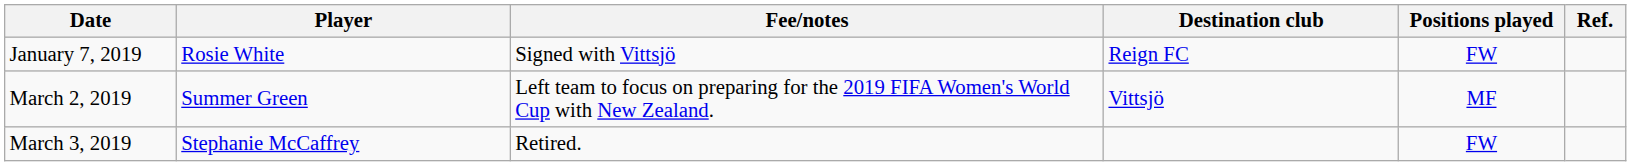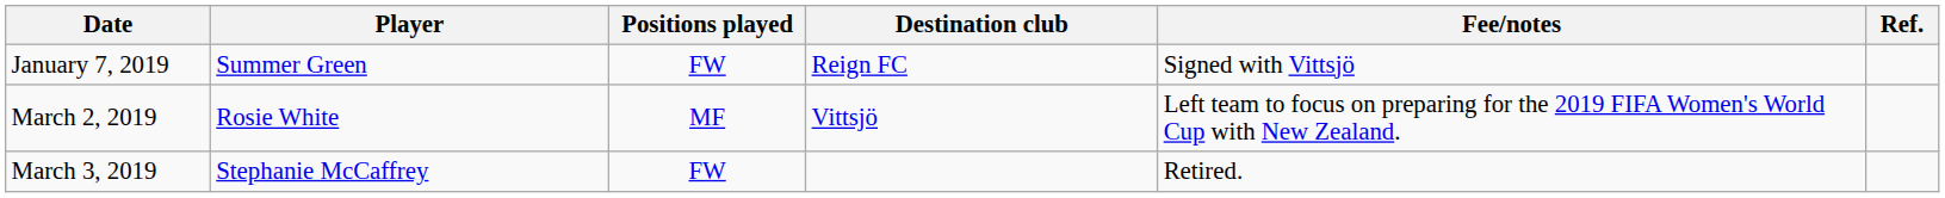 <table class="wikitable" style="text-align:left;">
 <tr>
 <th style="width:125px;">Date</th>
 <th style="width:250px;">Player</th>
+<th style="width:120px;">Positions played</th>
+<th style="width:220px;">Destination club</th>
 <th style="width:450px;">Fee/notes</th>
-<th style="width:220px;">Destination club</th>
-<th style="width:120px;">Positions played</th>
 <th style="width:40px;">Ref.</th>
 </tr>
 <tr>
 <td>January 7, 2019</td>
-<td> <a href='#'>Rosie White</a></td>
+<td> <a href='#'>Summer Green</a></td>
+<td style="text-align: center;"><a href='#'>FW</a></td>
+<td><a href='#'>Reign FC</a></td>
 <td>Signed with <a href='#'>Vittsjö</a></td>
-<td><a href='#'>Reign FC</a></td>
-<td style="text-align: center;"><a href='#'>FW</a></td>
 <td></td>
 </tr>
 <tr>
 <td>March 2, 2019</td>
-<td> <a href='#'>Summer Green</a></td>
+<td> <a href='#'>Rosie White</a></td>
+<td style="text-align: center;"><a href='#'>MF</a></td>
+<td> <a href='#'>Vittsjö</a></td>
 <td>Left team to focus on preparing for the <a href='#'>2019 FIFA Women's World Cup</a> with <a href='#'>New Zealand</a>.</td>
-<td> <a href='#'>Vittsjö</a></td>
-<td style="text-align: center;"><a href='#'>MF</a></td>
 <td></td>
 </tr>
 <tr>
 <td>March 3, 2019</td>
 <td> <a href='#'>Stephanie McCaffrey</a></td>
+<td style="text-align: center;"><a href='#'>FW</a></td>
+<td></td>
 <td>Retired.</td>
-<td></td>
-<td style="text-align: center;"><a href='#'>FW</a></td>
 <td></td>
 </tr>
 </table>
